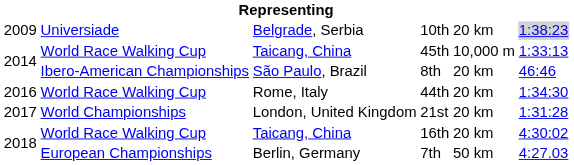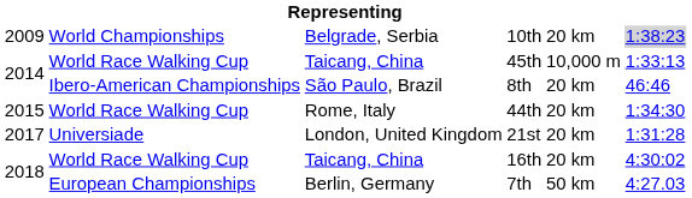 <table>
 <tr>
 <th colspan="6">Representing </th>
 </tr>
 <tr>
 <td>2009</td>
-<td><a href='#'>Universiade</a></td>
+<td><a href='#'>World Championships</a></td>
 <td><a href='#'>Belgrade</a>, Serbia</td>
 <td>10th</td>
 <td>20 km</td>
 <td style="background: lightgrey;"><a href='#'>1:38:23</a></td>
 </tr>
 <tr>
 <td rowspan=2>2014</td>
 <td><a href='#'>World Race Walking Cup</a></td>
 <td><a href='#'>Taicang, China</a></td>
 <td>45th</td>
 <td>10,000 m</td>
 <td><a href='#'>1:33:13</a></td>
 </tr>
 <tr>
 <td><a href='#'>Ibero-American Championships</a></td>
 <td><a href='#'>São Paulo</a>, Brazil</td>
 <td>8th</td>
 <td>20 km</td>
 <td><a href='#'>46:46</a></td>
 </tr>
 <tr>
-<td>2016</td>
+<td>2015</td>
 <td><a href='#'>World Race Walking Cup</a></td>
 <td>Rome, Italy</td>
 <td>44th</td>
 <td>20 km</td>
 <td><a href='#'>1:34:30</a></td>
 </tr>
 <tr>
 <td>2017</td>
-<td><a href='#'>World Championships</a></td>
+<td><a href='#'>Universiade</a></td>
 <td>London, United Kingdom</td>
 <td>21st</td>
 <td>20 km</td>
 <td><a href='#'>1:31:28</a></td>
 </tr>
 <tr>
 <td rowspan=2>2018</td>
 <td><a href='#'>World Race Walking Cup</a></td>
 <td><a href='#'>Taicang, China</a></td>
 <td>16th</td>
 <td>20 km</td>
 <td><a href='#'>4:30:02</a></td>
 </tr>
 <tr>
 <td><a href='#'>European Championships</a></td>
 <td>Berlin, Germany</td>
 <td>7th</td>
 <td>50 km</td>
 <td><a href='#'>4:27.03</a></td>
 </tr>
 </table>
